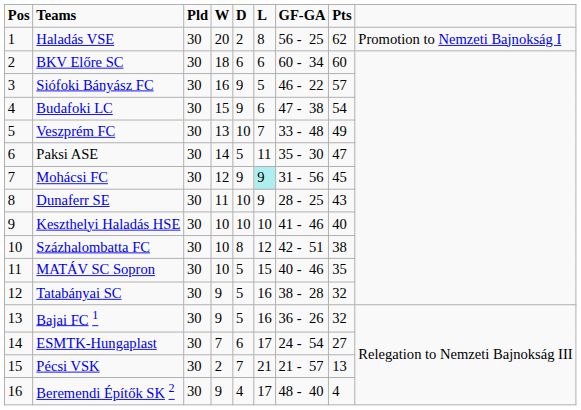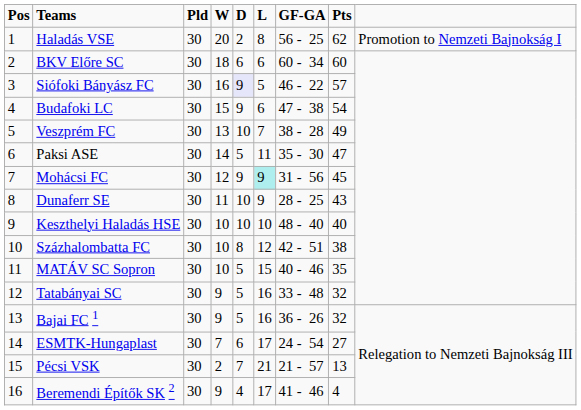 <table class="wikitable">
 <tr>
 <td><strong>Pos</strong></td>
 <td><strong>Teams</strong></td>
 <td><strong>Pld</strong></td>
 <td><strong>W</strong></td>
 <td><strong>D</strong></td>
 <td><strong>L</strong></td>
 <td><strong>GF-GA</strong></td>
 <td><strong>Pts</strong></td>
 <td></td>
 </tr>
 <tr>
 <td>1</td>
 <td><a href='#'>Haladás VSE</a></td>
 <td>30</td>
 <td>20</td>
 <td>2</td>
 <td>8</td>
 <td>56 -  25</td>
 <td>62</td>
 <td>Promotion to <a href='#'>Nemzeti Bajnokság I</a></td>
 </tr>
 <tr>
 <td>2</td>
 <td><a href='#'>BKV Előre SC</a></td>
 <td>30</td>
 <td>18</td>
 <td>6</td>
 <td>6</td>
 <td>60 -  34</td>
 <td>60</td>
 <td rowspan="11"></td>
 </tr>
 <tr>
 <td>3</td>
 <td><a href='#'>Siófoki Bányász FC</a></td>
 <td>30</td>
 <td>16</td>
-<td>9</td>
+<td style="background: lavender;">9</td>
 <td>5</td>
 <td>46 -  22</td>
 <td>57</td>
 </tr>
 <tr>
 <td>4</td>
 <td><a href='#'>Budafoki LC</a></td>
 <td>30</td>
 <td>15</td>
 <td>9</td>
 <td>6</td>
 <td>47 -  38</td>
 <td>54</td>
 </tr>
 <tr>
 <td>5</td>
 <td><a href='#'>Veszprém FC</a></td>
 <td>30</td>
 <td>13</td>
 <td>10</td>
 <td>7</td>
-<td>33 -  48</td>
+<td>38 -  28</td>
 <td>49</td>
 </tr>
 <tr>
 <td>6</td>
 <td>Paksi ASE</td>
 <td>30</td>
 <td>14</td>
 <td>5</td>
 <td>11</td>
 <td>35 -  30</td>
 <td>47</td>
 </tr>
 <tr>
 <td>7</td>
 <td><a href='#'>Mohácsi FC</a></td>
 <td>30</td>
 <td>12</td>
 <td>9</td>
 <td style="background: paleturquoise;">9</td>
 <td>31 -  56</td>
 <td>45</td>
 </tr>
 <tr>
 <td>8</td>
 <td><a href='#'>Dunaferr SE</a></td>
 <td>30</td>
 <td>11</td>
 <td>10</td>
 <td>9</td>
 <td>28 -  25</td>
 <td>43</td>
 </tr>
 <tr>
 <td>9</td>
 <td><a href='#'>Keszthelyi Haladás HSE</a></td>
 <td>30</td>
 <td>10</td>
 <td>10</td>
 <td>10</td>
-<td>41 -  46</td>
+<td>48 -  40</td>
 <td>40</td>
 </tr>
 <tr>
 <td>10</td>
 <td><a href='#'>Százhalombatta FC</a></td>
 <td>30</td>
 <td>10</td>
 <td>8</td>
 <td>12</td>
 <td>42 -  51</td>
 <td>38</td>
 </tr>
 <tr>
 <td>11</td>
 <td><a href='#'>MATÁV SC Sopron</a></td>
 <td>30</td>
 <td>10</td>
 <td>5</td>
 <td>15</td>
 <td>40 -  46</td>
 <td>35</td>
 </tr>
 <tr>
 <td>12</td>
 <td><a href='#'>Tatabányai SC</a></td>
 <td>30</td>
 <td>9</td>
 <td>5</td>
 <td>16</td>
-<td>38 -  28</td>
+<td>33 -  48</td>
 <td>32</td>
 </tr>
 <tr>
 <td>13</td>
 <td><a href='#'>Bajai FC</a> <a href='#'><sup>1</sup></a></td>
 <td>30</td>
 <td>9</td>
 <td>5</td>
 <td>16</td>
 <td>36 -  26</td>
 <td>32</td>
 <td rowspan="4">Relegation to Nemzeti Bajnokság III</td>
 </tr>
 <tr>
 <td>14</td>
 <td><a href='#'>ESMTK-Hungaplast</a></td>
 <td>30</td>
 <td>7</td>
 <td>6</td>
 <td>17</td>
 <td>24 -  54</td>
 <td>27</td>
 </tr>
 <tr>
 <td>15</td>
 <td><a href='#'>Pécsi VSK</a></td>
 <td>30</td>
 <td>2</td>
 <td>7</td>
 <td>21</td>
 <td>21 -  57</td>
 <td>13</td>
 </tr>
 <tr>
 <td>16</td>
 <td><a href='#'>Beremendi Építők SK</a> <a href='#'><sup>2</sup></a></td>
 <td>30</td>
 <td>9</td>
 <td>4</td>
 <td>17</td>
-<td>48 -  40</td>
+<td>41 -  46</td>
 <td>4</td>
 </tr>
 </table>
